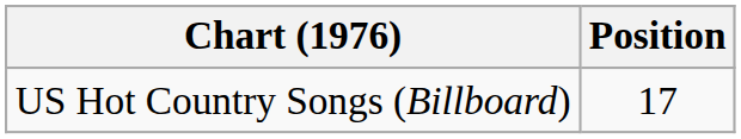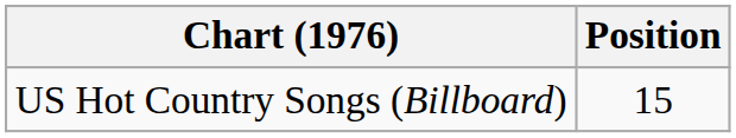 <table class="wikitable">
 <tr>
 <th>Chart (1976)</th>
 <th>Position</th>
 </tr>
 <tr>
 <td>US Hot Country Songs (<em>Billboard</em>)</td>
-<td align="center">17</td>
+<td align="center">15</td>
 </tr>
 </table>
